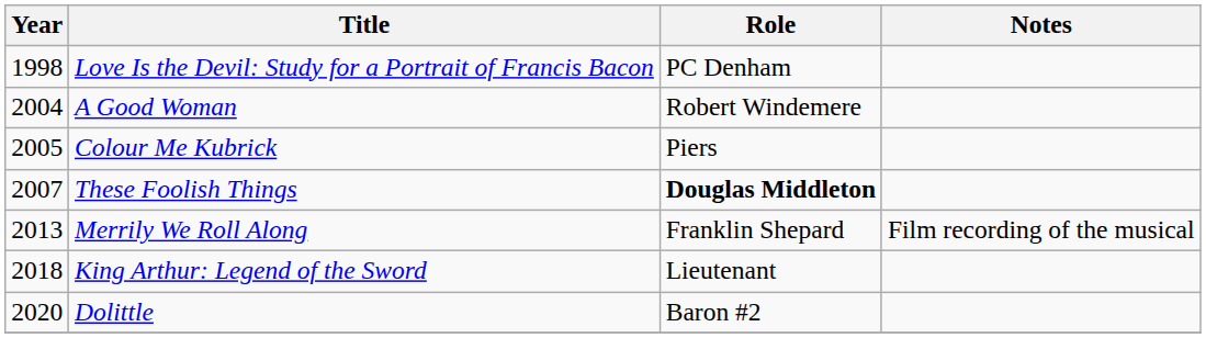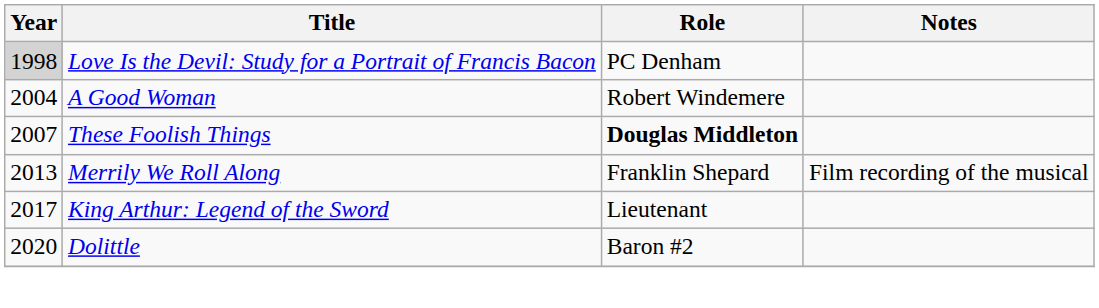 <table class="wikitable sortable">
 <tr>
 <th>Year</th>
 <th>Title</th>
 <th>Role</th>
 <th>Notes</th>
 </tr>
 <tr>
-<td>1998</td>
+<td style="background: lightgrey;">1998</td>
 <td><em><a href='#'>Love Is the Devil: Study for a Portrait of Francis Bacon</a></em></td>
 <td>PC Denham</td>
 <td></td>
 </tr>
 <tr>
 <td>2004</td>
 <td><em><a href='#'>A Good Woman</a></em></td>
 <td>Robert Windemere</td>
-<td></td>
-</tr>
-<tr>
-<td>2005</td>
-<td><em><a href='#'>Colour Me Kubrick</a></em></td>
-<td>Piers</td>
 <td></td>
 </tr>
 <tr>
 <td>2007</td>
 <td><em><a href='#'>These Foolish Things</a></em></td>
 <td><strong>Douglas Middleton</strong></td>
 <td></td>
 </tr>
 <tr>
 <td>2013</td>
 <td><em><a href='#'>Merrily We Roll Along</a></em></td>
 <td>Franklin Shepard</td>
 <td>Film recording of the musical</td>
 </tr>
 <tr>
-<td>2018</td>
+<td>2017</td>
 <td><em><a href='#'>King Arthur: Legend of the Sword</a></em></td>
 <td>Lieutenant</td>
 <td></td>
 </tr>
 <tr>
 <td>2020</td>
 <td><em><a href='#'>Dolittle</a></em></td>
 <td>Baron #2</td>
 <td></td>
 </tr>
 <tr>
 </tr>
 </table>
